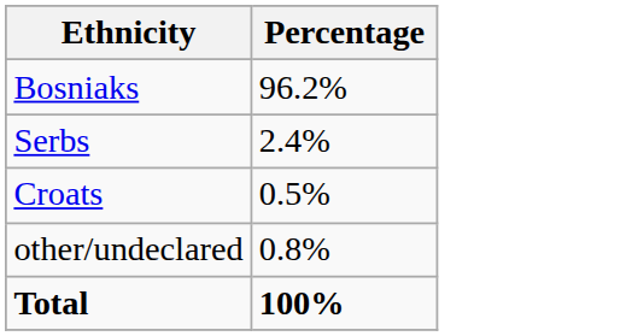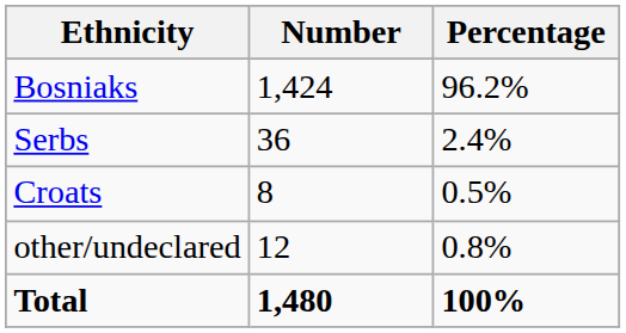 <table class="wikitable">
 <tr>
 <th width="100px">Ethnicity</th>
+<th width="80px">Number</th>
 <th width="80px">Percentage</th>
 </tr>
 <tr>
 <td><a href='#'>Bosniaks</a></td>
+<td>1,424</td>
 <td>96.2%</td>
 </tr>
 <tr>
 <td><a href='#'>Serbs</a></td>
+<td>36</td>
 <td>2.4%</td>
 </tr>
 <tr>
 <td><a href='#'>Croats</a></td>
+<td>8</td>
 <td>0.5%</td>
 </tr>
 <tr>
 <td>other/undeclared</td>
+<td>12</td>
 <td>0.8%</td>
 </tr>
 <tr>
 <td><strong>Total</strong></td>
+<td><strong>1,480</strong></td>
 <td><strong>100%</strong></td>
 </tr>
 </table>
